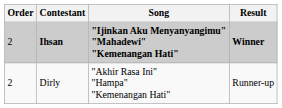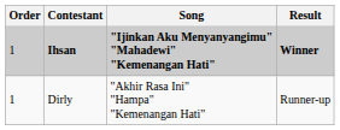 <table border="8" cellpadding="4" cellspacing="0" style="margin:  1em 1em 1em 0; background: #f9f9f9; border: 1px #aaa  solid; border-collapse: collapse; font-size: 90%;">
 <tr style="background:#f2f2f2;">
 <th>Order</th>
 <th>Contestant</th>
 <th>Song </th>
 <th>Result</th>
 </tr>
 <tr style="background:#ccc;">
-<td>2</td>
+<td>1</td>
 <td><strong>Ihsan</strong></td>
 <td><strong>"Ijinkan Aku Menyanyangimu" <br>"Mahadewi"  <br>"Kemenangan Hati" </strong></td>
 <td><strong>Winner</strong></td>
 </tr>
 <tr>
-<td>2</td>
+<td>1</td>
 <td>Dirly</td>
 <td>"Akhir Rasa Ini"  <br>"Hampa"  <br>"Kemenangan Hati" </td>
 <td>Runner-up</td>
 </tr>
 </table>
